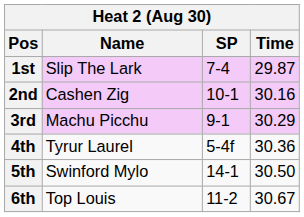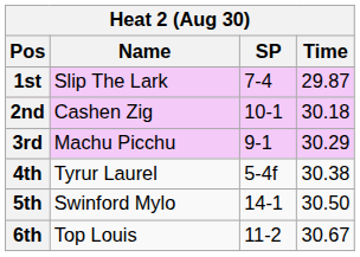 <table class="wikitable">
 <tr>
 <th colspan="6">Heat 2 (Aug 30)</th>
 </tr>
 <tr>
 <th width=20>Pos</th>
 <th width=150>Name</th>
 <th width=40>SP</th>
 <th width=40>Time</th>
 </tr>
 <tr style="background: #f4caf9;">
 <th>1st</th>
 <td>Slip The Lark</td>
 <td>7-4</td>
 <td>29.87</td>
 </tr>
 <tr style="background: #f4caf9;">
 <th>2nd</th>
 <td>Cashen Zig</td>
 <td>10-1</td>
-<td>30.16</td>
+<td>30.18</td>
 </tr>
 <tr style="background: #f4caf9;">
 <th>3rd</th>
 <td>Machu Picchu</td>
 <td>9-1</td>
 <td>30.29</td>
 </tr>
 <tr>
 <th>4th</th>
 <td>Tyrur Laurel</td>
 <td>5-4f</td>
-<td>30.36</td>
+<td>30.38</td>
 </tr>
 <tr>
 <th>5th</th>
 <td>Swinford Mylo</td>
 <td>14-1</td>
 <td>30.50</td>
 </tr>
 <tr>
 <th>6th</th>
 <td>Top Louis</td>
 <td>11-2</td>
 <td>30.67</td>
 </tr>
 </table>
